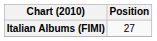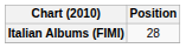 <table class="wikitable plainrowheaders" style="text-align:center;">
 <tr>
 <th>Chart (2010)</th>
 <th>Position</th>
 </tr>
 <tr>
 <th scope="row">Italian Albums (FIMI)</th>
-<td>27</td>
+<td>28</td>
 </tr>
 <tr>
 </tr>
 </table>
